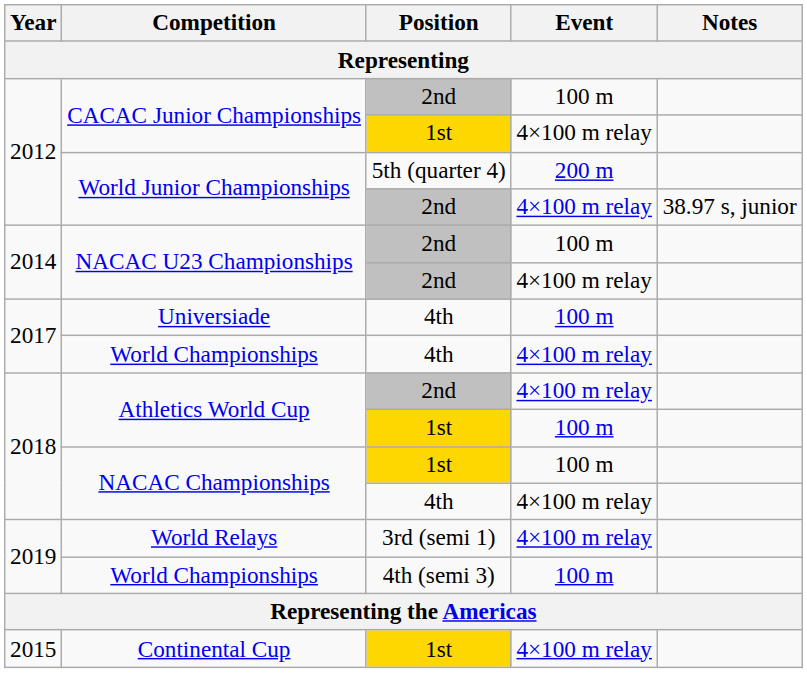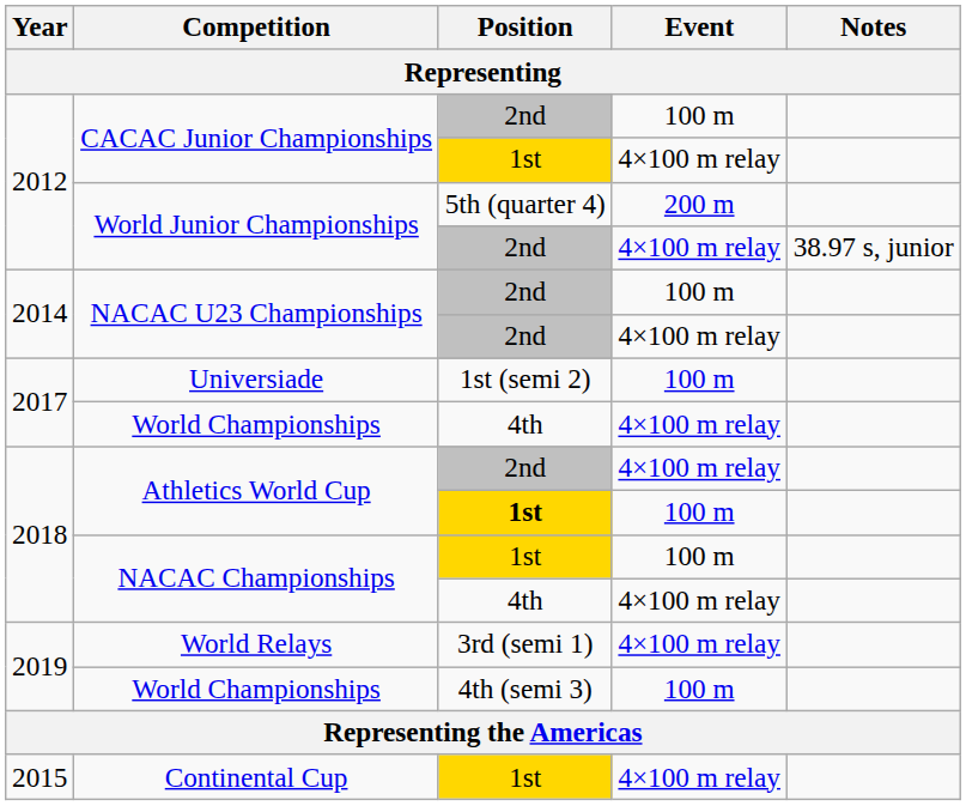 <table class=wikitable style=text-align:center>
 <tr>
 <th>Year</th>
 <th>Competition</th>
 <th>Position</th>
 <th>Event</th>
 <th>Notes</th>
 </tr>
 <tr>
 <th colspan=5>Representing </th>
 </tr>
 <tr>
 <td rowspan=4>2012</td>
 <td rowspan=2><a href='#'>CACAC Junior Championships</a></td>
 <td bgcolor=silver>2nd</td>
 <td>100 m</td>
 <td></td>
 </tr>
 <tr>
 <td bgcolor=gold>1st</td>
 <td>4×100 m relay</td>
 <td></td>
 </tr>
 <tr>
 <td rowspan=2><a href='#'>World Junior Championships</a></td>
 <td>5th (quarter 4)</td>
 <td><a href='#'>200 m</a></td>
 <td></td>
 </tr>
 <tr>
 <td bgcolor=silver>2nd</td>
 <td><a href='#'>4×100 m relay</a></td>
 <td>38.97 s, junior </td>
 </tr>
 <tr>
 <td rowspan=2>2014</td>
 <td rowspan=2><a href='#'>NACAC U23 Championships</a></td>
 <td bgcolor=silver>2nd</td>
 <td>100 m</td>
 <td></td>
 </tr>
 <tr>
 <td bgcolor=silver>2nd</td>
 <td>4×100 m relay</td>
 <td></td>
 </tr>
 <tr>
 <td rowspan=2>2017</td>
 <td><a href='#'>Universiade</a></td>
-<td>4th</td>
+<td>1st (semi 2)</td>
 <td><a href='#'>100 m</a></td>
 <td></td>
 </tr>
 <tr>
 <td><a href='#'>World Championships</a></td>
 <td>4th</td>
 <td><a href='#'>4×100 m relay</a></td>
 <td></td>
 </tr>
 <tr>
 <td rowspan=4>2018</td>
 <td rowspan=2><a href='#'>Athletics World Cup</a></td>
 <td bgcolor=silver>2nd</td>
 <td><a href='#'>4×100 m relay</a></td>
 <td></td>
 </tr>
 <tr>
-<td bgcolor=gold>1st</td>
+<td bgcolor=gold><strong>1st</strong></td>
 <td><a href='#'>100 m</a></td>
 <td></td>
 </tr>
 <tr>
 <td rowspan=2><a href='#'>NACAC Championships</a></td>
 <td bgcolor=gold>1st</td>
 <td>100 m</td>
 <td></td>
 </tr>
 <tr>
 <td>4th</td>
 <td>4×100 m relay</td>
 <td></td>
 </tr>
 <tr>
 <td rowspan=2>2019</td>
 <td><a href='#'>World Relays</a></td>
 <td>3rd (semi 1)</td>
 <td><a href='#'>4×100 m relay</a></td>
 <td></td>
 </tr>
 <tr>
 <td><a href='#'>World Championships</a></td>
 <td>4th (semi 3)</td>
 <td><a href='#'>100 m</a></td>
 <td></td>
 </tr>
 <tr>
 <th colspan=5>Representing the  <a href='#'>Americas</a></th>
 </tr>
 <tr>
 <td>2015</td>
 <td><a href='#'>Continental Cup</a></td>
 <td bgcolor=gold>1st</td>
 <td><a href='#'>4×100 m relay</a></td>
 <td></td>
 </tr>
 </table>
